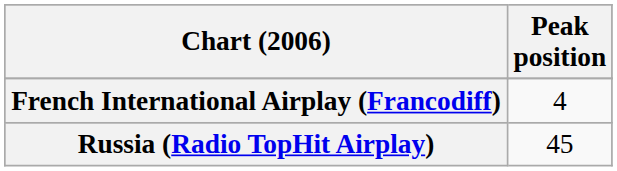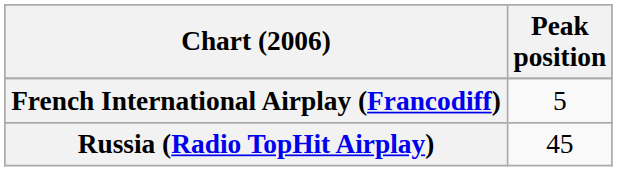 <table class="wikitable sortable plainrowheaders">
 <tr>
 <th scope="col">Chart (2006)</th>
 <th scope="col">Peak<br>position</th>
 </tr>
 <tr>
 </tr>
 <tr>
 </tr>
 <tr>
 <th scope="row">French International Airplay (<a href='#'>Francodiff</a>)</th>
-<td style="text-align:center;">4</td>
+<td style="text-align:center;">5</td>
 </tr>
 <tr>
 <th scope="row">Russia (<a href='#'>Radio TopHit Airplay</a>)</th>
 <td style="text-align:center;">45</td>
 </tr>
 </table>
